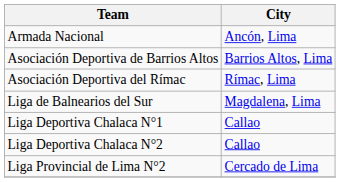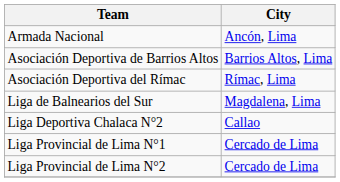 <table class="wikitable sortable">
 <tr>
 <th>Team</th>
 <th>City</th>
 </tr>
 <tr>
 <td>Armada Nacional</td>
 <td><a href='#'>Ancón</a>, <a href='#'>Lima</a></td>
 </tr>
 <tr>
 <td>Asociación Deportiva de Barrios Altos</td>
 <td><a href='#'>Barrios Altos</a>, <a href='#'>Lima</a></td>
 </tr>
 <tr>
 <td>Asociación Deportiva del Rímac</td>
 <td><a href='#'>Rímac</a>, <a href='#'>Lima</a></td>
 </tr>
 <tr>
 <td>Liga de Balnearios del Sur</td>
 <td><a href='#'>Magdalena</a>, <a href='#'>Lima</a></td>
 </tr>
 <tr>
-<td>Liga Deportiva Chalaca N°1</td>
+<td>Liga Deportiva Chalaca N°2</td>
 <td><a href='#'>Callao</a></td>
 </tr>
 <tr>
-<td>Liga Deportiva Chalaca N°2</td>
-<td><a href='#'>Callao</a></td>
+<td>Liga Provincial de Lima N°1</td>
+<td><a href='#'>Cercado de Lima</a></td>
 </tr>
 <tr>
 <td>Liga Provincial de Lima N°2</td>
 <td><a href='#'>Cercado de Lima</a></td>
 </tr>
 <tr>
 </tr>
 </table>
